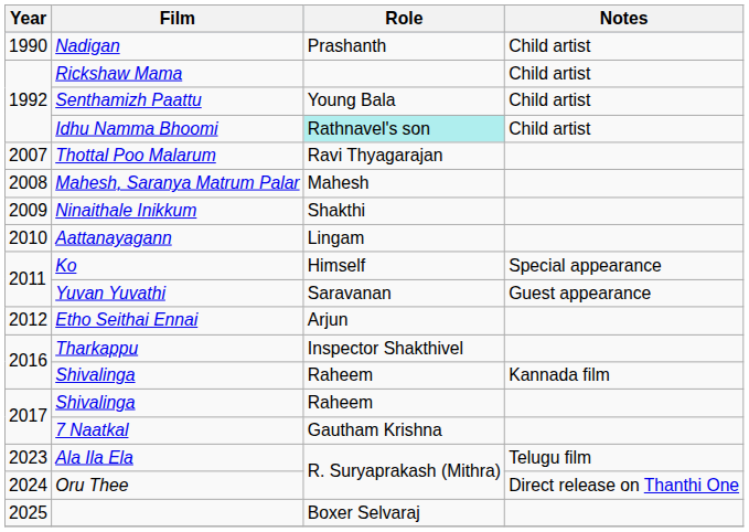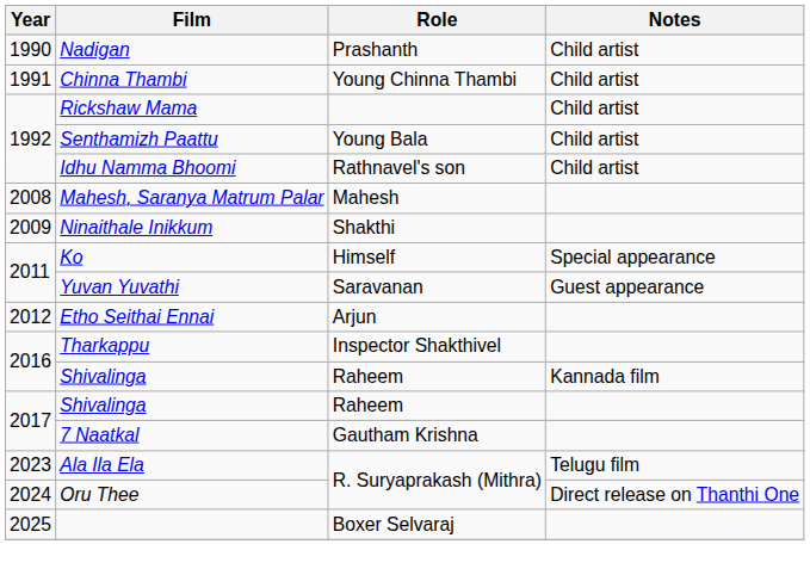 <table class="wikitable sortable">
 <tr style="background:#B0C4DE;">
 <th>Year</th>
 <th>Film</th>
 <th>Role</th>
 <th>Notes</th>
 </tr>
 <tr>
 <td>1990</td>
 <td><em><a href='#'>Nadigan</a></em></td>
 <td>Prashanth</td>
+<td>Child artist</td>
+</tr>
+<tr>
+<td>1991</td>
+<td><em><a href='#'>Chinna Thambi</a></em></td>
+<td>Young Chinna Thambi</td>
 <td>Child artist</td>
 </tr>
 <tr>
 <td rowspan="3">1992</td>
 <td><em><a href='#'>Rickshaw Mama</a></em></td>
 <td></td>
 <td>Child artist</td>
 </tr>
 <tr>
 <td><em><a href='#'>Senthamizh Paattu</a></em></td>
 <td>Young Bala</td>
 <td>Child artist</td>
 </tr>
 <tr>
 <td><em><a href='#'>Idhu Namma Bhoomi</a></em></td>
-<td style="background: paleturquoise;">Rathnavel's son</td>
+<td>Rathnavel's son</td>
 <td>Child artist</td>
-</tr>
-<tr>
-<td>2007</td>
-<td><em><a href='#'>Thottal Poo Malarum</a></em></td>
-<td>Ravi Thyagarajan</td>
-<td></td>
 </tr>
 <tr>
 <td>2008</td>
 <td><em><a href='#'>Mahesh, Saranya Matrum Palar</a></em></td>
 <td>Mahesh</td>
 <td></td>
 </tr>
 <tr>
 <td>2009</td>
 <td><em><a href='#'>Ninaithale Inikkum</a></em></td>
 <td>Shakthi</td>
-<td></td>
-</tr>
-<tr>
-<td>2010</td>
-<td><em><a href='#'>Aattanayagann</a></em></td>
-<td>Lingam</td>
 <td></td>
 </tr>
 <tr>
 <td rowspan="2">2011</td>
 <td><em><a href='#'>Ko</a></em></td>
 <td>Himself</td>
 <td>Special appearance</td>
 </tr>
 <tr>
 <td><em><a href='#'>Yuvan Yuvathi</a></em></td>
 <td>Saravanan</td>
 <td>Guest appearance</td>
 </tr>
 <tr>
 <td>2012</td>
 <td><em><a href='#'>Etho Seithai Ennai</a></em></td>
 <td>Arjun</td>
 <td></td>
 </tr>
 <tr>
 <td rowspan="2">2016</td>
 <td><em><a href='#'>Tharkappu</a></em></td>
 <td>Inspector  Shakthivel</td>
 <td></td>
 </tr>
 <tr>
 <td><em><a href='#'>Shivalinga</a></em></td>
 <td>Raheem</td>
 <td>Kannada film</td>
 </tr>
 <tr>
 <td rowspan="2">2017</td>
 <td><em><a href='#'>Shivalinga</a></em></td>
 <td>Raheem</td>
 <td></td>
 </tr>
 <tr>
 <td><em><a href='#'>7 Naatkal</a></em></td>
 <td>Gautham Krishna</td>
 <td></td>
 </tr>
 <tr>
 <td>2023</td>
 <td><em><a href='#'>Ala Ila Ela</a></em></td>
 <td rowspan="2">R. Suryaprakash (Mithra)</td>
 <td>Telugu film</td>
 </tr>
 <tr>
 <td>2024</td>
 <td><em>Oru Thee</em></td>
 <td>Direct release on <a href='#'>Thanthi One</a></td>
 </tr>
 <tr>
 <td>2025</td>
 <td></td>
 <td>Boxer Selvaraj</td>
 <td></td>
 </tr>
 <tr>
 </tr>
 </table>
